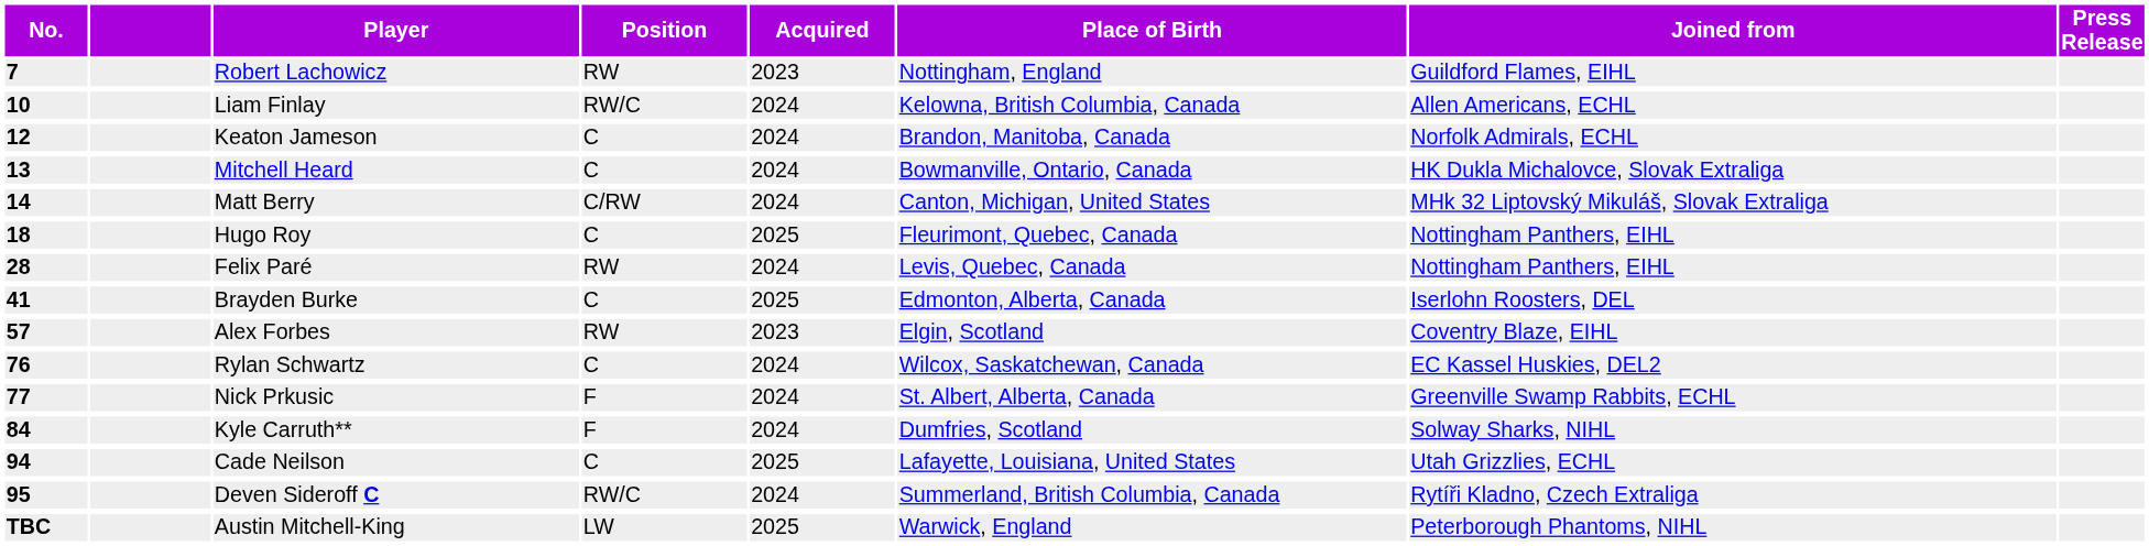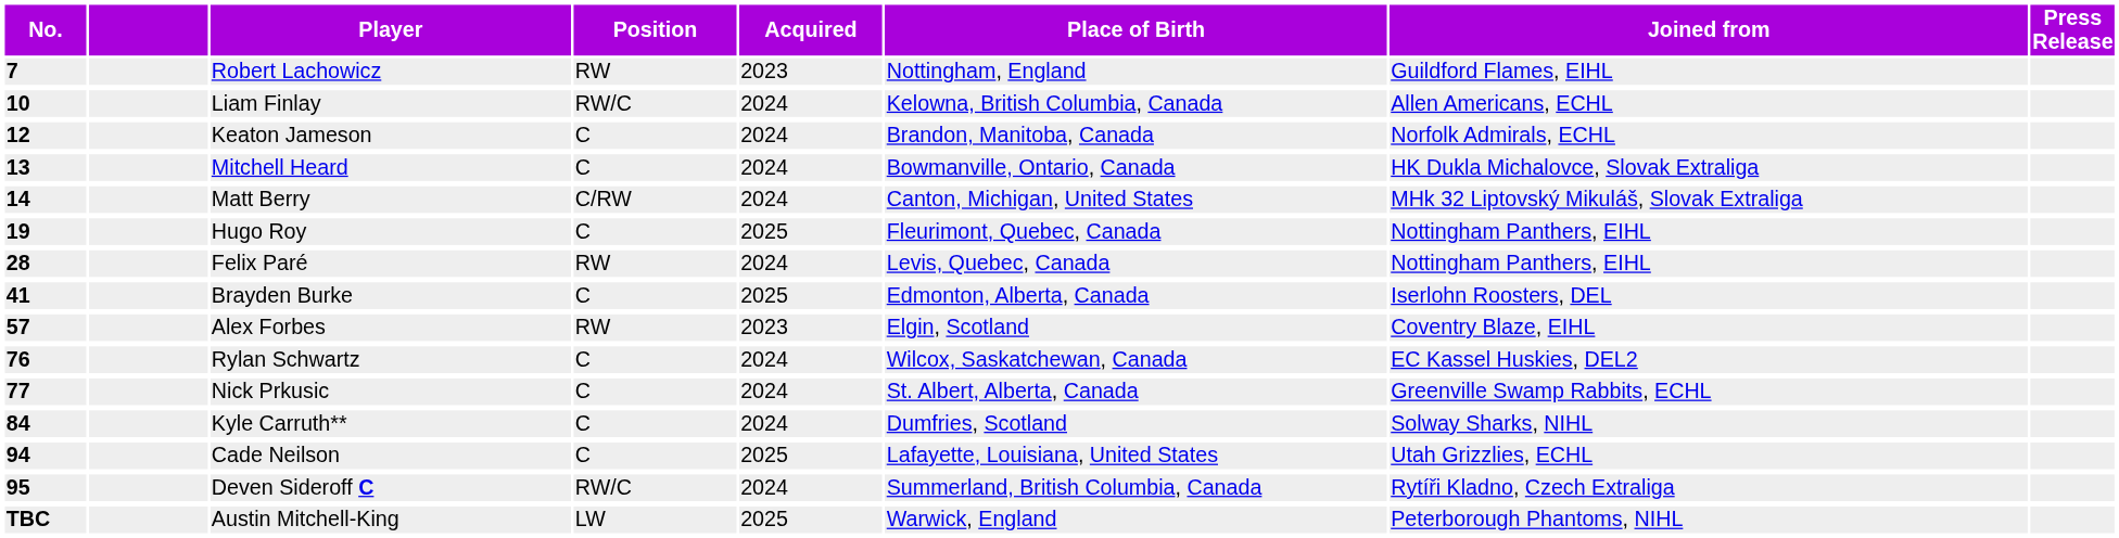 <table>
 <tr bgcolor=#A901DB style="color: #ffffff">
 <th width=4%>No.</th>
 <th width=6%></th>
 <th width=18%>Player</th>
 <th width=8%>Position</th>
 <th width=7%>Acquired</th>
 <th width=25%>Place of Birth</th>
 <th width=32%>Joined from</th>
 <th width=10%>Press Release</th>
 </tr>
 <tr style="background:#eee;">
 <td><strong>7</strong></td>
 <td></td>
 <td align="left"><a href='#'>Robert Lachowicz</a></td>
 <td>RW</td>
 <td>2023</td>
 <td align="left"><a href='#'>Nottingham</a>, <a href='#'>England</a></td>
 <td align="left"><a href='#'>Guildford Flames</a>, <a href='#'>EIHL</a></td>
 <td></td>
 </tr>
 <tr>
 </tr>
 <tr style="background:#eee;">
 <td><strong>10</strong></td>
 <td></td>
 <td align="left">Liam Finlay</td>
 <td>RW/C</td>
 <td>2024</td>
 <td align="left"><a href='#'>Kelowna, British Columbia</a>, <a href='#'>Canada</a></td>
 <td align="left"><a href='#'>Allen Americans</a>, <a href='#'>ECHL</a></td>
 <td></td>
 </tr>
 <tr>
 </tr>
 <tr style="background:#eee;">
 <td><strong>12</strong></td>
 <td></td>
 <td align="left">Keaton Jameson</td>
 <td>C</td>
 <td>2024</td>
 <td align="left"><a href='#'>Brandon, Manitoba</a>, <a href='#'>Canada</a></td>
 <td align="left"><a href='#'>Norfolk Admirals</a>, <a href='#'>ECHL</a></td>
 <td></td>
 </tr>
 <tr>
 </tr>
 <tr style="background:#eee;">
 <td><strong>13</strong></td>
 <td></td>
 <td align="left"><a href='#'>Mitchell Heard</a></td>
 <td>C</td>
 <td>2024</td>
 <td align="left"><a href='#'>Bowmanville, Ontario</a>, <a href='#'>Canada</a></td>
 <td align="left"><a href='#'>HK Dukla Michalovce</a>, <a href='#'>Slovak Extraliga</a></td>
 <td></td>
 </tr>
 <tr>
 </tr>
 <tr style="background:#eee;">
 <td><strong>14</strong></td>
 <td></td>
 <td align="left">Matt Berry</td>
 <td>C/RW</td>
 <td>2024</td>
 <td align="left"><a href='#'>Canton, Michigan</a>, <a href='#'>United States</a></td>
 <td align="left"><a href='#'>MHk 32 Liptovský Mikuláš</a>, <a href='#'>Slovak Extraliga</a></td>
 <td></td>
 </tr>
 <tr>
 </tr>
 <tr style="background:#eee;">
-<td><strong>18</strong></td>
+<td><strong>19</strong></td>
 <td></td>
 <td align="left">Hugo Roy</td>
 <td>C</td>
 <td>2025</td>
 <td align="left"><a href='#'>Fleurimont, Quebec</a>, <a href='#'>Canada</a></td>
 <td align="left"><a href='#'>Nottingham Panthers</a>, <a href='#'>EIHL</a></td>
 <td></td>
 </tr>
 <tr>
 </tr>
 <tr style="background:#eee;">
 <td><strong>28</strong></td>
 <td></td>
 <td align="left">Felix Paré</td>
 <td>RW</td>
 <td>2024</td>
 <td align="left"><a href='#'>Levis, Quebec</a>, <a href='#'>Canada</a></td>
 <td align="left"><a href='#'>Nottingham Panthers</a>, <a href='#'>EIHL</a></td>
 <td></td>
 </tr>
 <tr>
 </tr>
 <tr style="background:#eee;">
 <td><strong>41</strong></td>
 <td></td>
 <td align="left">Brayden Burke</td>
 <td>C</td>
 <td>2025</td>
 <td align="left"><a href='#'>Edmonton, Alberta</a>, <a href='#'>Canada</a></td>
 <td align="left"><a href='#'>Iserlohn Roosters</a>, <a href='#'>DEL</a></td>
 <td></td>
 </tr>
 <tr>
 </tr>
 <tr style="background:#eee;">
 <td><strong>57</strong></td>
 <td></td>
 <td align="left">Alex Forbes</td>
 <td>RW</td>
 <td>2023</td>
 <td align="left"><a href='#'>Elgin</a>, <a href='#'>Scotland</a></td>
 <td align="left"><a href='#'>Coventry Blaze</a>, <a href='#'>EIHL</a></td>
 <td></td>
 </tr>
 <tr>
 </tr>
 <tr style="background:#eee;">
 <td><strong>76</strong></td>
 <td></td>
 <td align="left">Rylan Schwartz</td>
 <td>C</td>
 <td>2024</td>
 <td align="left"><a href='#'>Wilcox, Saskatchewan</a>, <a href='#'>Canada</a></td>
 <td align="left"><a href='#'>EC Kassel Huskies</a>, <a href='#'>DEL2</a></td>
 <td></td>
 </tr>
 <tr>
 </tr>
 <tr style="background:#eee;">
 <td><strong>77</strong></td>
 <td></td>
 <td align="left">Nick Prkusic</td>
-<td>F</td>
+<td>C</td>
 <td>2024</td>
 <td align="left"><a href='#'>St. Albert, Alberta</a>, <a href='#'>Canada</a></td>
 <td align="left"><a href='#'>Greenville Swamp Rabbits</a>, <a href='#'>ECHL</a></td>
 <td></td>
 </tr>
 <tr>
 </tr>
 <tr style="background:#eee;">
 <td><strong>84</strong></td>
 <td></td>
 <td align="left">Kyle Carruth**</td>
-<td>F</td>
+<td>C</td>
 <td>2024</td>
 <td align="left"><a href='#'>Dumfries</a>, <a href='#'>Scotland</a></td>
 <td align="left"><a href='#'>Solway Sharks</a>, <a href='#'>NIHL</a></td>
 <td></td>
 </tr>
 <tr>
 </tr>
 <tr style="background:#eee;">
 <td><strong>94</strong></td>
 <td></td>
 <td align="left">Cade Neilson</td>
 <td>C</td>
 <td>2025</td>
 <td align="left"><a href='#'>Lafayette, Louisiana</a>, <a href='#'>United States</a></td>
 <td align="left"><a href='#'>Utah Grizzlies</a>, <a href='#'>ECHL</a></td>
 <td></td>
 </tr>
 <tr>
 </tr>
 <tr style="background:#eee;">
 <td><strong>95</strong></td>
 <td></td>
 <td align="left">Deven Sideroff <a href='#'><strong>C</strong></a></td>
 <td>RW/C</td>
 <td>2024</td>
 <td align="left"><a href='#'>Summerland, British Columbia</a>, <a href='#'>Canada</a></td>
 <td align="left"><a href='#'>Rytíři Kladno</a>, <a href='#'>Czech Extraliga</a></td>
 <td></td>
 </tr>
 <tr>
 </tr>
 <tr style="background:#eee;">
 <td><strong>TBC</strong></td>
 <td></td>
 <td align="left">Austin Mitchell-King</td>
 <td>LW</td>
 <td>2025</td>
 <td align="left"><a href='#'>Warwick</a>, <a href='#'>England</a></td>
 <td align="left"><a href='#'>Peterborough Phantoms</a>, <a href='#'>NIHL</a></td>
 <td></td>
 </tr>
 </table>
